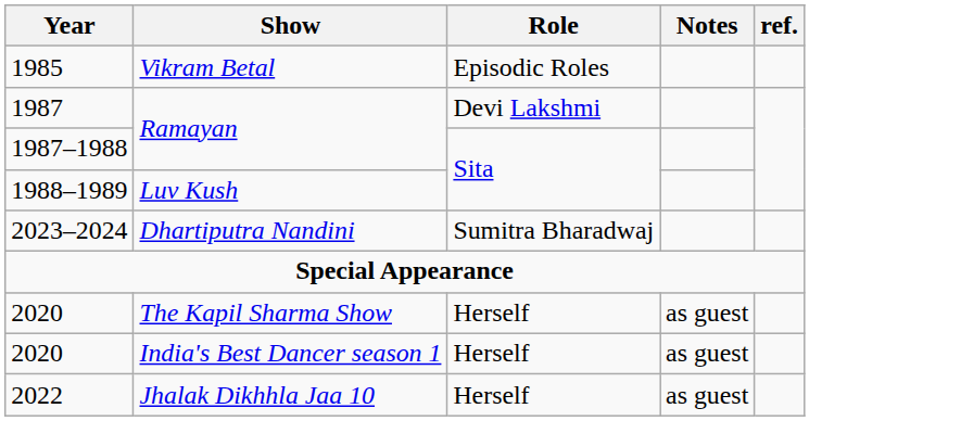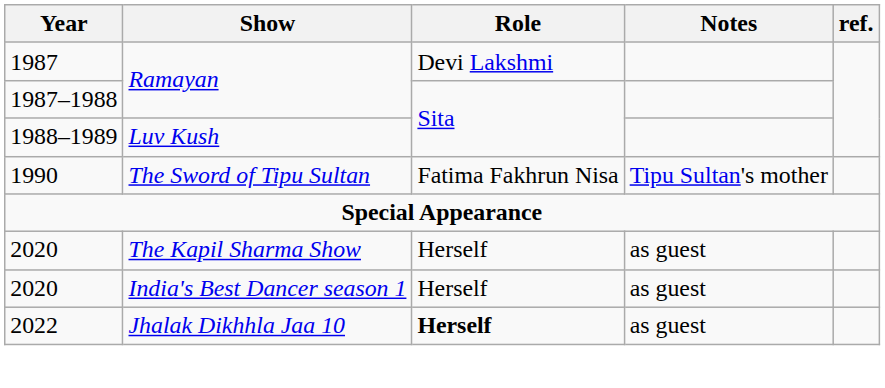 <table class="wikitable sortable">
 <tr>
 <th>Year</th>
 <th>Show</th>
 <th>Role</th>
 <th>Notes</th>
 <th>ref.</th>
-</tr>
-<tr>
-<td>1985</td>
-<td><em><a href='#'>Vikram Betal</a></em></td>
-<td>Episodic Roles</td>
-<td></td>
-<td></td>
 </tr>
 <tr>
 <td>1987</td>
 <td rowspan = "2"><em><a href='#'> Ramayan</a></em></td>
 <td>Devi <a href='#'>Lakshmi</a></td>
 <td></td>
 <td rowspan="3"></td>
 </tr>
 <tr>
 <td>1987–1988</td>
 <td rowspan = "2"><a href='#'>Sita</a></td>
 <td></td>
 </tr>
 <tr>
 <td>1988–1989</td>
 <td><em><a href='#'>Luv Kush</a></em></td>
 <td></td>
 </tr>
 <tr>
-<td>2023–2024</td>
-<td><em><a href='#'>Dhartiputra Nandini</a></em></td>
-<td>Sumitra Bharadwaj</td>
-<td></td>
+<td>1990</td>
+<td><em><a href='#'>The Sword of Tipu Sultan</a></em></td>
+<td>Fatima Fakhrun Nisa</td>
+<td><a href='#'>Tipu Sultan</a>'s mother</td>
 <td></td>
 </tr>
 <tr>
 <td colspan="5"  align="center"><strong>Special Appearance</strong></td>
 </tr>
 <tr>
 <td>2020</td>
 <td><em><a href='#'>The Kapil Sharma Show</a></em></td>
 <td>Herself</td>
 <td>as guest</td>
 <td></td>
 </tr>
 <tr>
 <td>2020</td>
 <td><a href='#'><em>India's Best Dancer  season 1</em></a></td>
 <td>Herself</td>
 <td>as guest</td>
 <td></td>
 </tr>
 <tr>
 <td>2022</td>
 <td><em><a href='#'>Jhalak Dikhhla Jaa  10</a></em></td>
-<td>Herself</td>
+<td><strong>Herself</strong></td>
 <td>as guest</td>
 <td></td>
 </tr>
 </table>
